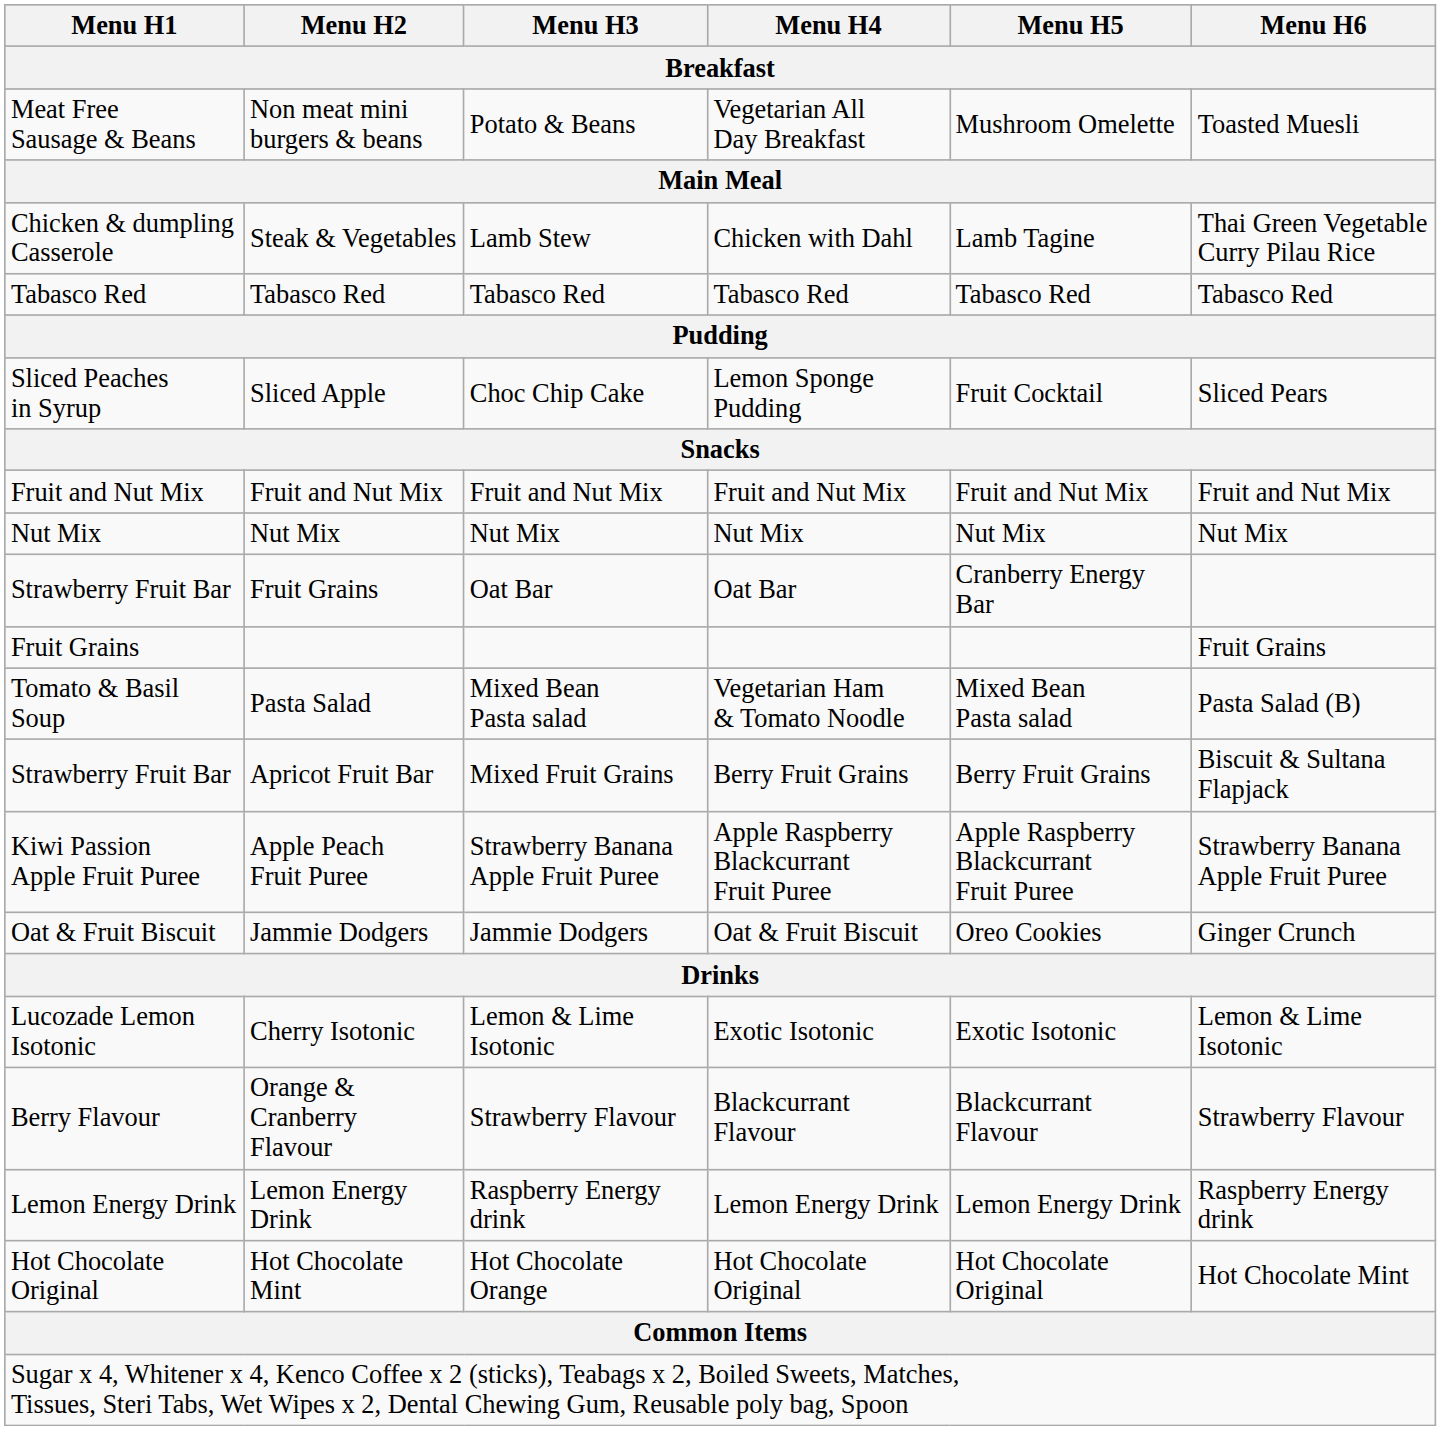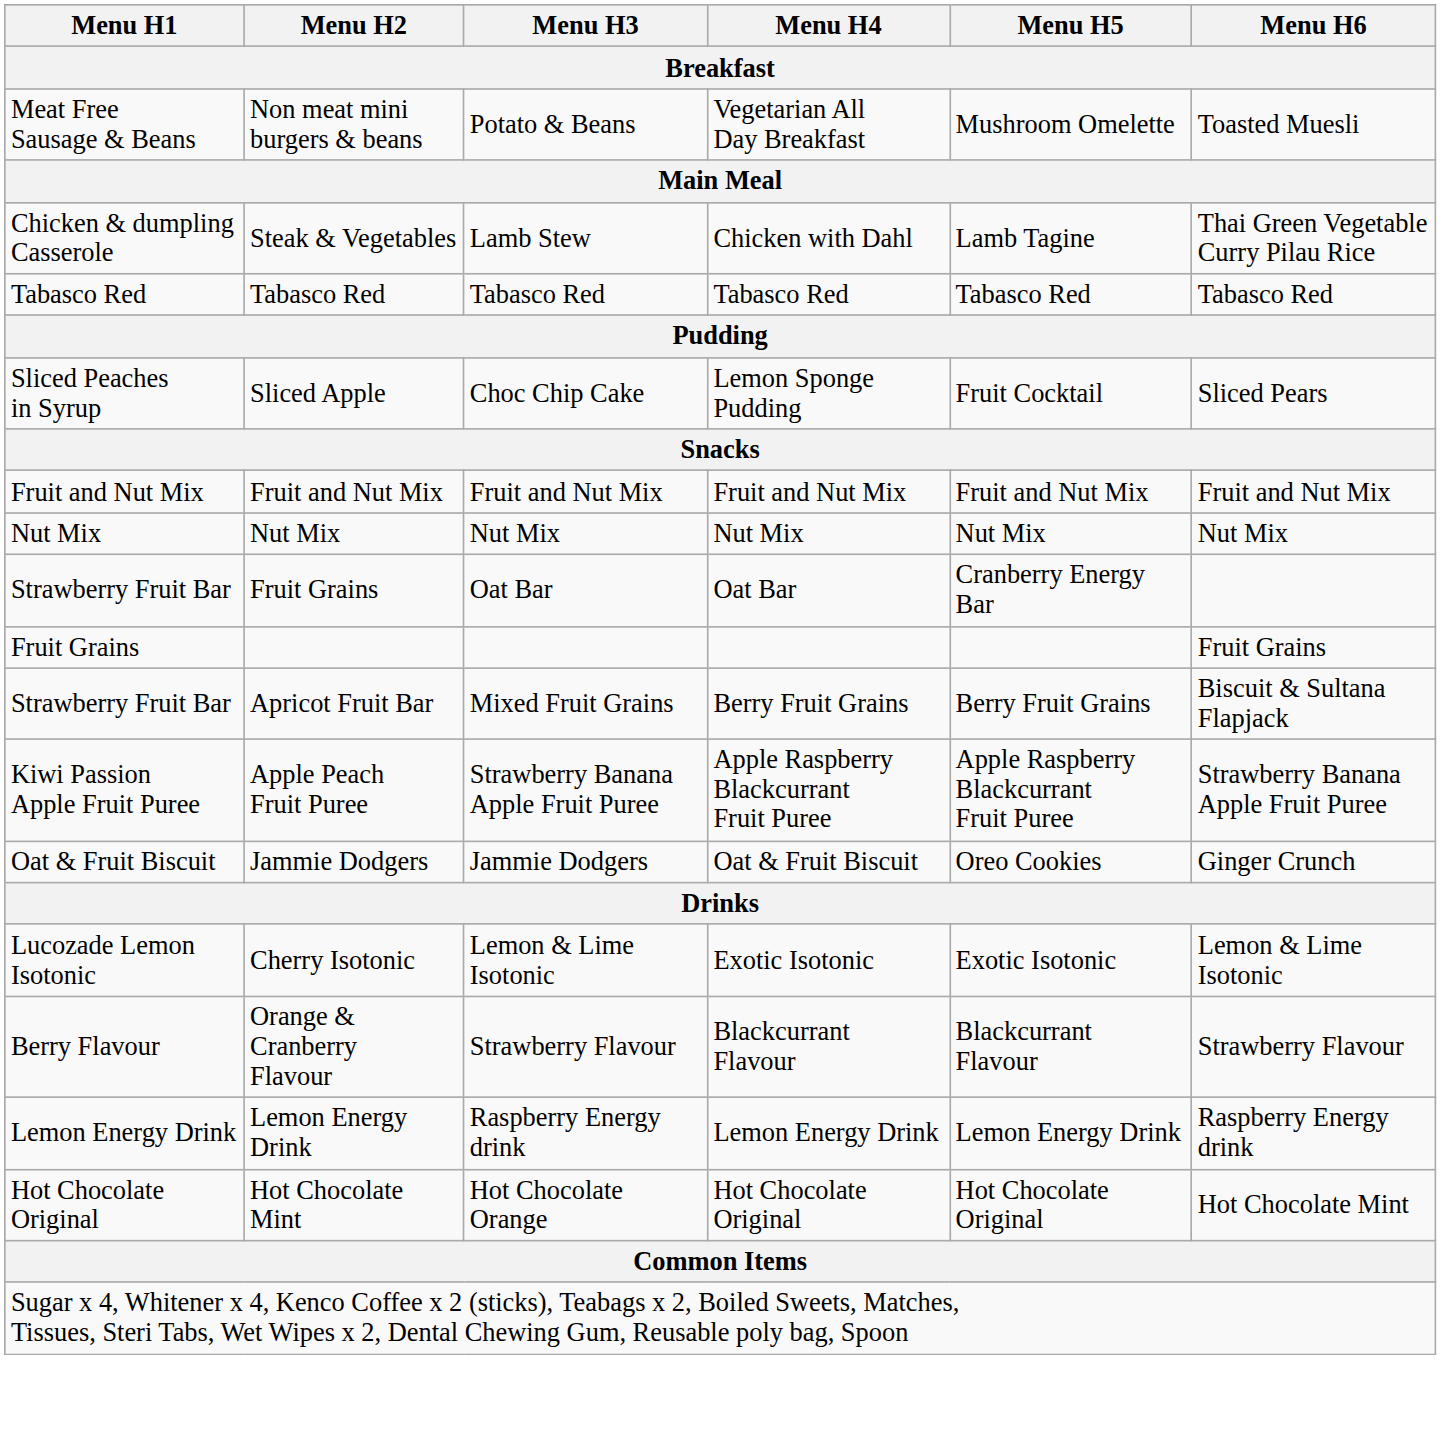 <table class="wikitable collapsible collapsed" style="min-width:400px">
 <tr>
 <th>Menu H1</th>
 <th>Menu H2</th>
 <th>Menu H3</th>
 <th>Menu H4</th>
 <th>Menu H5</th>
 <th>Menu H6</th>
 </tr>
 <tr>
 <th colspan="6">Breakfast</th>
 </tr>
 <tr>
 <td>Meat Free<br>Sausage & Beans</td>
 <td>Non meat mini<br>burgers & beans</td>
 <td>Potato & Beans</td>
 <td>Vegetarian All<br>Day Breakfast</td>
 <td>Mushroom Omelette</td>
 <td>Toasted Muesli</td>
 </tr>
 <tr>
 <th colspan="6">Main Meal</th>
 </tr>
 <tr>
 <td>Chicken & dumpling<br>Casserole</td>
 <td>Steak & Vegetables</td>
 <td>Lamb Stew</td>
 <td>Chicken with Dahl</td>
 <td>Lamb Tagine</td>
 <td>Thai Green Vegetable<br>Curry Pilau Rice</td>
 </tr>
 <tr>
 <td>Tabasco Red</td>
 <td>Tabasco Red</td>
 <td>Tabasco Red</td>
 <td>Tabasco Red</td>
 <td>Tabasco Red</td>
 <td>Tabasco Red</td>
 </tr>
 <tr>
 <th colspan="6">Pudding</th>
 </tr>
 <tr>
 <td>Sliced Peaches<br>in Syrup</td>
 <td>Sliced Apple</td>
 <td>Choc Chip Cake</td>
 <td>Lemon Sponge<br>Pudding</td>
 <td>Fruit Cocktail</td>
 <td>Sliced Pears</td>
 </tr>
 <tr>
 <th colspan="6">Snacks</th>
 </tr>
 <tr>
 <td>Fruit and Nut Mix</td>
 <td>Fruit and Nut Mix</td>
 <td>Fruit and Nut Mix</td>
 <td>Fruit and Nut Mix</td>
 <td>Fruit and Nut Mix</td>
 <td>Fruit and Nut Mix</td>
 </tr>
 <tr>
 <td>Nut Mix</td>
 <td>Nut Mix</td>
 <td>Nut Mix</td>
 <td>Nut Mix</td>
 <td>Nut Mix</td>
 <td>Nut Mix</td>
 </tr>
 <tr>
 <td>Strawberry Fruit Bar</td>
 <td>Fruit Grains</td>
 <td>Oat Bar</td>
 <td>Oat Bar</td>
 <td>Cranberry Energy Bar</td>
 <td></td>
 </tr>
 <tr>
 <td>Fruit Grains</td>
 <td></td>
 <td></td>
 <td></td>
 <td></td>
 <td>Fruit Grains</td>
 </tr>
 <tr>
-<td>Tomato & Basil Soup</td>
-<td>Pasta Salad</td>
-<td>Mixed Bean<br>Pasta salad</td>
-<td>Vegetarian Ham<br>& Tomato Noodle</td>
-<td>Mixed Bean<br>Pasta salad</td>
-<td>Pasta Salad (B)</td>
-</tr>
-<tr>
 <td>Strawberry Fruit Bar</td>
 <td>Apricot Fruit Bar</td>
 <td>Mixed Fruit Grains</td>
 <td>Berry Fruit Grains</td>
 <td>Berry Fruit Grains</td>
 <td>Biscuit & Sultana<br>Flapjack</td>
 </tr>
 <tr>
 <td>Kiwi Passion<br>Apple Fruit Puree</td>
 <td>Apple Peach<br>Fruit Puree</td>
 <td>Strawberry Banana<br>Apple Fruit Puree</td>
 <td>Apple Raspberry<br>Blackcurrant<br>Fruit Puree</td>
 <td>Apple Raspberry<br>Blackcurrant<br>Fruit Puree</td>
 <td>Strawberry Banana<br>Apple Fruit Puree</td>
 </tr>
 <tr>
 <td>Oat & Fruit Biscuit</td>
 <td>Jammie Dodgers</td>
 <td>Jammie Dodgers</td>
 <td>Oat & Fruit Biscuit</td>
 <td>Oreo Cookies</td>
 <td>Ginger Crunch</td>
 </tr>
 <tr>
 <th colspan="6">Drinks</th>
 </tr>
 <tr>
 <td>Lucozade Lemon<br>Isotonic</td>
 <td>Cherry Isotonic</td>
 <td>Lemon & Lime<br>Isotonic</td>
 <td>Exotic Isotonic</td>
 <td>Exotic Isotonic</td>
 <td>Lemon & Lime<br>Isotonic</td>
 </tr>
 <tr>
 <td>Berry Flavour</td>
 <td>Orange & Cranberry<br>Flavour</td>
 <td>Strawberry Flavour</td>
 <td>Blackcurrant<br>Flavour</td>
 <td>Blackcurrant<br>Flavour</td>
 <td>Strawberry Flavour</td>
 </tr>
 <tr>
 <td>Lemon Energy Drink</td>
 <td>Lemon Energy Drink</td>
 <td>Raspberry Energy drink</td>
 <td>Lemon Energy Drink</td>
 <td>Lemon Energy Drink</td>
 <td>Raspberry Energy drink</td>
 </tr>
 <tr>
 <td>Hot Chocolate Original</td>
 <td>Hot Chocolate Mint</td>
 <td>Hot Chocolate Orange</td>
 <td>Hot Chocolate Original</td>
 <td>Hot Chocolate Original</td>
 <td>Hot Chocolate Mint</td>
 </tr>
 <tr>
 <th colspan="6">Common Items</th>
 </tr>
 <tr>
 <td colspan="6">Sugar x 4, Whitener x 4, Kenco Coffee x 2 (sticks), Teabags x 2, Boiled Sweets, Matches,<br>Tissues, Steri Tabs, Wet Wipes x 2, Dental Chewing Gum, Reusable poly bag, Spoon</td>
 </tr>
 </table>
